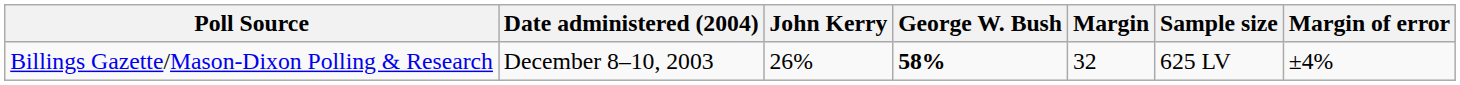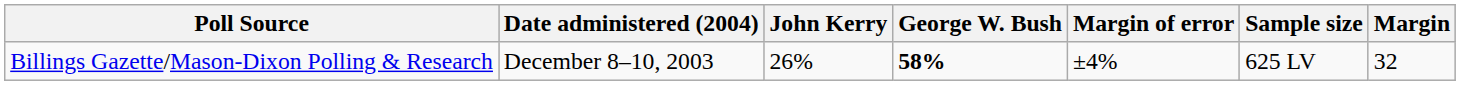 <table class="wikitable">
 <tr>
 <th>Poll Source</th>
 <th>Date administered (2004)</th>
 <th>John Kerry</th>
 <th>George W. Bush</th>
+<th>Margin of error</th>
+<th>Sample size</th>
 <th>Margin</th>
-<th>Sample size</th>
-<th>Margin of error</th>
 </tr>
 <tr>
 <td><a href='#'>Billings Gazette</a>/<a href='#'>Mason-Dixon Polling & Research</a></td>
 <td>December 8–10, 2003</td>
 <td>26%</td>
 <td><strong>58%</strong></td>
+<td>±4%</td>
+<td>625 LV</td>
 <td>32</td>
-<td>625 LV</td>
-<td>±4%</td>
 </tr>
 </table>
